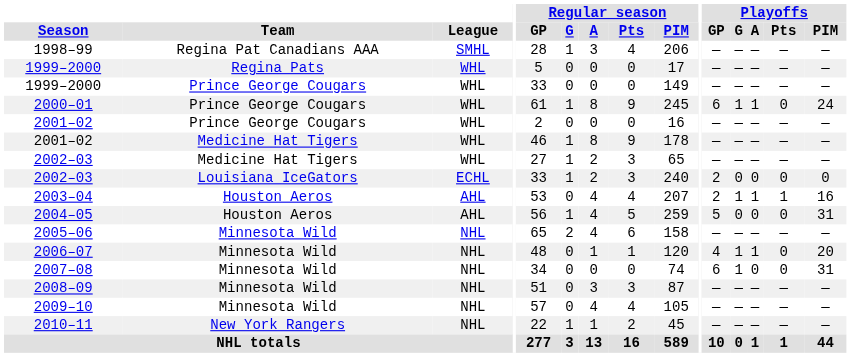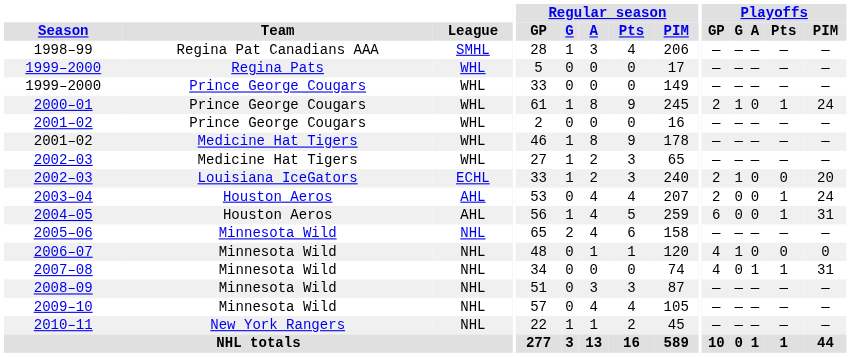 <table border="0" cellpadding="1" cellspacing="0" style="text-align:center; width:60em">
 <tr style="background:#e0e0e0;">
 <th colspan="3" style="background:#fff;"></th>
 <th rowspan="99" style="background:#fff;"></th>
 <th colspan="5"><a href='#'>Regular season</a></th>
 <th rowspan="99" style="background:#fff;"></th>
 <th colspan="5"><a href='#'>Playoffs</a></th>
 </tr>
 <tr style="background:#e0e0e0;">
 <th><a href='#'>Season</a></th>
 <th>Team</th>
 <th>League</th>
 <th>GP</th>
 <th><a href='#'>G</a></th>
 <th><a href='#'>A</a></th>
 <th><a href='#'>Pts</a></th>
 <th><a href='#'>PIM</a></th>
 <th>GP</th>
 <th>G</th>
 <th>A</th>
 <th>Pts</th>
 <th>PIM</th>
 </tr>
 <tr>
 <td>1998–99</td>
 <td>Regina Pat Canadians AAA</td>
 <td><a href='#'>SMHL</a></td>
 <td>28</td>
 <td>1</td>
 <td>3</td>
 <td>4</td>
 <td>206</td>
 <td>—</td>
 <td>—</td>
 <td>—</td>
 <td>—</td>
 <td>—</td>
 </tr>
 <tr bgcolor="#f0f0f0">
 <td><a href='#'>1999–2000</a></td>
 <td><a href='#'>Regina Pats</a></td>
 <td><a href='#'>WHL</a></td>
 <td>5</td>
 <td>0</td>
 <td>0</td>
 <td>0</td>
 <td>17</td>
 <td>—</td>
 <td>—</td>
 <td>—</td>
 <td>—</td>
 <td>—</td>
 </tr>
 <tr>
 <td>1999–2000</td>
 <td><a href='#'>Prince George Cougars</a></td>
 <td>WHL</td>
 <td>33</td>
 <td>0</td>
 <td>0</td>
 <td>0</td>
 <td>149</td>
 <td>—</td>
 <td>—</td>
 <td>—</td>
 <td>—</td>
 <td>—</td>
 </tr>
 <tr bgcolor="#f0f0f0">
 <td><a href='#'>2000–01</a></td>
 <td>Prince George Cougars</td>
 <td>WHL</td>
 <td>61</td>
 <td>1</td>
 <td>8</td>
 <td>9</td>
 <td>245</td>
-<td>6</td>
-<td>1</td>
+<td>2</td>
 <td>1</td>
 <td>0</td>
+<td>1</td>
 <td>24</td>
 </tr>
 <tr>
 <td><a href='#'>2001–02</a></td>
 <td>Prince George Cougars</td>
 <td>WHL</td>
 <td>2</td>
 <td>0</td>
 <td>0</td>
 <td>0</td>
 <td>16</td>
 <td>—</td>
 <td>—</td>
 <td>—</td>
 <td>—</td>
 <td>—</td>
 </tr>
 <tr bgcolor="#f0f0f0">
 <td>2001–02</td>
 <td><a href='#'>Medicine Hat Tigers</a></td>
 <td>WHL</td>
 <td>46</td>
 <td>1</td>
 <td>8</td>
 <td>9</td>
 <td>178</td>
 <td>—</td>
 <td>—</td>
 <td>—</td>
 <td>—</td>
 <td>—</td>
 </tr>
 <tr>
 <td><a href='#'>2002–03</a></td>
 <td>Medicine Hat Tigers</td>
 <td>WHL</td>
 <td>27</td>
 <td>1</td>
 <td>2</td>
 <td>3</td>
 <td>65</td>
 <td>—</td>
 <td>—</td>
 <td>—</td>
 <td>—</td>
 <td>—</td>
 </tr>
 <tr bgcolor="#f0f0f0">
 <td><a href='#'>2002–03</a></td>
 <td><a href='#'>Louisiana IceGators</a></td>
 <td><a href='#'>ECHL</a></td>
 <td>33</td>
 <td>1</td>
 <td>2</td>
 <td>3</td>
 <td>240</td>
 <td>2</td>
+<td>1</td>
 <td>0</td>
 <td>0</td>
-<td>0</td>
-<td>0</td>
+<td>20</td>
 </tr>
 <tr>
 <td><a href='#'>2003–04</a></td>
 <td><a href='#'>Houston Aeros</a></td>
 <td><a href='#'>AHL</a></td>
 <td>53</td>
 <td>0</td>
 <td>4</td>
 <td>4</td>
 <td>207</td>
 <td>2</td>
+<td>0</td>
+<td>0</td>
 <td>1</td>
-<td>1</td>
-<td>1</td>
-<td>16</td>
+<td>24</td>
 </tr>
 <tr bgcolor="#f0f0f0">
 <td><a href='#'>2004–05</a></td>
 <td>Houston Aeros</td>
 <td>AHL</td>
 <td>56</td>
 <td>1</td>
 <td>4</td>
 <td>5</td>
 <td>259</td>
-<td>5</td>
+<td>6</td>
 <td>0</td>
 <td>0</td>
-<td>0</td>
+<td>1</td>
 <td>31</td>
 </tr>
 <tr>
 <td><a href='#'>2005–06</a></td>
 <td><a href='#'>Minnesota Wild</a></td>
 <td><a href='#'>NHL</a></td>
 <td>65</td>
 <td>2</td>
 <td>4</td>
 <td>6</td>
 <td>158</td>
 <td>—</td>
 <td>—</td>
 <td>—</td>
 <td>—</td>
 <td>—</td>
 </tr>
 <tr bgcolor="#f0f0f0">
 <td><a href='#'>2006–07</a></td>
 <td>Minnesota Wild</td>
 <td>NHL</td>
 <td>48</td>
 <td>0</td>
 <td>1</td>
 <td>1</td>
 <td>120</td>
 <td>4</td>
 <td>1</td>
-<td>1</td>
 <td>0</td>
-<td>20</td>
+<td>0</td>
+<td>0</td>
 </tr>
 <tr>
 <td><a href='#'>2007–08</a></td>
 <td>Minnesota Wild</td>
 <td>NHL</td>
 <td>34</td>
 <td>0</td>
 <td>0</td>
 <td>0</td>
 <td>74</td>
-<td>6</td>
+<td>4</td>
+<td>0</td>
 <td>1</td>
-<td>0</td>
-<td>0</td>
+<td>1</td>
 <td>31</td>
 </tr>
 <tr bgcolor="#f0f0f0">
 <td><a href='#'>2008–09</a></td>
 <td>Minnesota Wild</td>
 <td>NHL</td>
 <td>51</td>
 <td>0</td>
 <td>3</td>
 <td>3</td>
 <td>87</td>
 <td>—</td>
 <td>—</td>
 <td>—</td>
 <td>—</td>
 <td>—</td>
 </tr>
 <tr>
 <td><a href='#'>2009–10</a></td>
 <td>Minnesota Wild</td>
 <td>NHL</td>
 <td>57</td>
 <td>0</td>
 <td>4</td>
 <td>4</td>
 <td>105</td>
 <td>—</td>
 <td>—</td>
 <td>—</td>
 <td>—</td>
 <td>—</td>
 </tr>
 <tr bgcolor="#f0f0f0">
 <td><a href='#'>2010–11</a></td>
 <td><a href='#'>New York Rangers</a></td>
 <td>NHL</td>
 <td>22</td>
 <td>1</td>
 <td>1</td>
 <td>2</td>
 <td>45</td>
 <td>—</td>
 <td>—</td>
 <td>—</td>
 <td>—</td>
 <td>—</td>
 </tr>
 <tr style="background:#e0e0e0;">
 <th colspan="3">NHL totals</th>
 <th>277</th>
 <th>3</th>
 <th>13</th>
 <th>16</th>
 <th>589</th>
 <th>10</th>
 <th>0</th>
 <th>1</th>
 <th>1</th>
 <th>44</th>
 </tr>
 </table>
